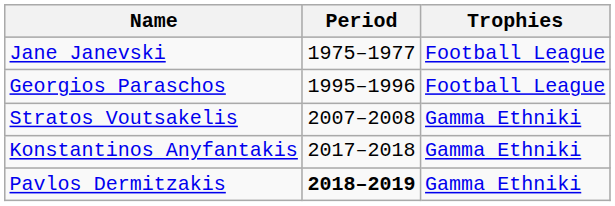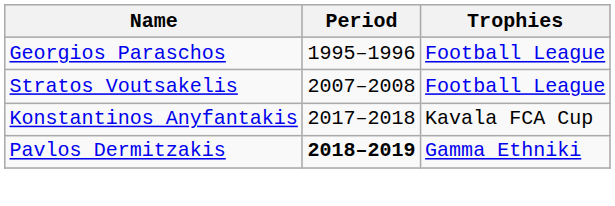 <table class="wikitable">
 <tr>
 <th>Name</th>
 <th>Period</th>
 <th>Trophies</th>
-</tr>
-<tr>
-<td> <a href='#'>Jane Janevski</a></td>
-<td>1975–1977</td>
-<td><a href='#'>Football League</a></td>
 </tr>
 <tr>
 <td> <a href='#'>Georgios Paraschos</a></td>
 <td>1995–1996</td>
 <td><a href='#'>Football League</a></td>
 </tr>
 <tr>
 <td> <a href='#'>Stratos Voutsakelis</a></td>
 <td>2007–2008</td>
-<td><a href='#'>Gamma Ethniki</a></td>
+<td><a href='#'>Football League</a></td>
 </tr>
 <tr>
 <td> <a href='#'>Konstantinos Anyfantakis</a></td>
 <td>2017–2018</td>
-<td><a href='#'>Gamma Ethniki</a></td>
+<td>Kavala FCA Cup</td>
 </tr>
 <tr>
 <td> <a href='#'>Pavlos Dermitzakis</a></td>
 <td><strong>2018–2019</strong></td>
 <td><a href='#'>Gamma Ethniki</a></td>
 </tr>
 </table>
